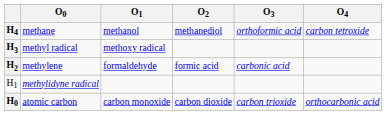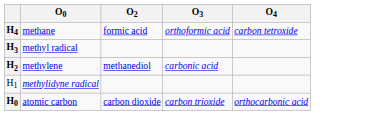 <table class="wikitable">
 <tr>
 <th></th>
 <th>O<sub>0</sub></th>
-<th>O<sub>1</sub></th>
 <th>O<sub>2</sub></th>
 <th>O<sub>3</sub></th>
 <th>O<sub>4</sub></th>
 </tr>
 <tr>
 <th>H<sub>4</sub></th>
 <td><a href='#'>methane</a></td>
-<td><a href='#'>methanol</a></td>
-<td><a href='#'>methanediol</a></td>
+<td><a href='#'>formic acid</a></td>
 <td><em><a href='#'>orthoformic acid</a></em></td>
 <td><em><a href='#'>carbon tetroxide</a></em></td>
 </tr>
 <tr>
 <th>H<sub>3</sub></th>
 <td><a href='#'>methyl radical</a></td>
-<td><a href='#'>methoxy radical</a></td>
 <td></td>
 <td></td>
 <td></td>
 </tr>
 <tr>
 <th>H<sub>2</sub></th>
 <td><a href='#'>methylene</a></td>
-<td><a href='#'>formaldehyde</a></td>
-<td><a href='#'>formic acid</a></td>
+<td><a href='#'>methanediol</a></td>
 <td><em><a href='#'>carbonic acid</a></em></td>
 <td></td>
 </tr>
 <tr>
 <td>H<sub>1</sub></td>
 <td><em><a href='#'>methylidyne radical</a></em></td>
 <td></td>
 <td></td>
 <td></td>
-<td></td>
 </tr>
 <tr>
 <th>H<sub>0</sub></th>
 <td><a href='#'>atomic carbon</a></td>
-<td><a href='#'>carbon monoxide</a></td>
 <td><a href='#'>carbon dioxide</a></td>
 <td><em><a href='#'>carbon trioxide</a></em></td>
 <td><em><a href='#'>orthocarbonic acid</a></em></td>
 </tr>
 </table>
